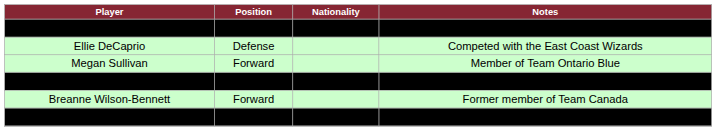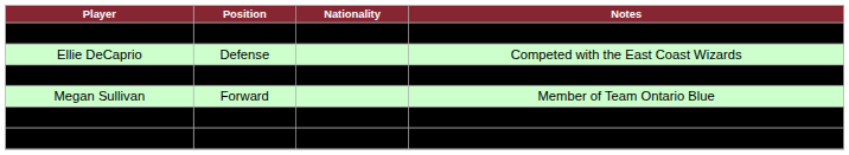 <table class="wikitable" width="80%">
 <tr align="center"  style="background:#862633;color:white; font-size:smaller;">
 <td><strong>Player</strong></td>
 <td><strong>Position</strong></td>
 <td><strong>Nationality</strong></td>
 <td><strong>Notes</strong></td>
 </tr>
 <tr align="center" bgcolor=" ">
 <td>Shelby Perry</td>
-<td>Forward</td>
+<td>Defense</td>
 <td></td>
 <td>Former member of Team Canada</td>
 </tr>
 <tr align="center" bgcolor="#ccffcc">
 <td>Ellie DeCaprio</td>
 <td>Defense</td>
 <td></td>
 <td>Competed with the East Coast Wizards</td>
+</tr>
+<tr align="center" bgcolor=" ">
+<td>Kaila Pinkney</td>
+<td>Defense</td>
+<td></td>
+<td>Member of Team Ontario Red</td>
 </tr>
 <tr align="center" bgcolor="#ccffcc">
 <td>Megan Sullivan</td>
 <td>Forward</td>
 <td></td>
 <td>Member of Team Ontario Blue</td>
 </tr>
 <tr align="center" bgcolor=" ">
 <td>Lauren Wildfang</td>
 <td>Defense</td>
 <td></td>
 <td>Member of Team Ontario Blue</td>
 </tr>
-<tr align="center" bgcolor="#ccffcc">
-<td>Breanne Wilson-Bennett</td>
+<tr align="center" bgcolor=" ">
+<td>Annika Zalewski</td>
 <td>Forward</td>
 <td></td>
-<td>Former member of Team Canada</td>
-</tr>
-<tr align="center" bgcolor=" ">
-<td>Annika Zalewski</td>
-<td>Defense</td>
-<td></td>
-<td>Played with the Buffalo Bison</td>
+<td><strong>Played with the Buffalo Bison</strong></td>
 </tr>
 <tr align="center" bgcolor=" ">
 </tr>
 </table>
